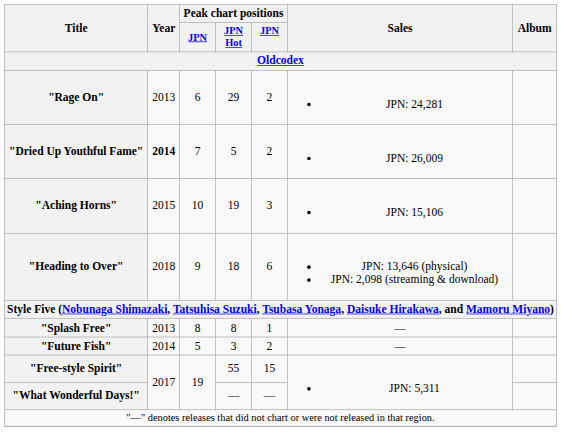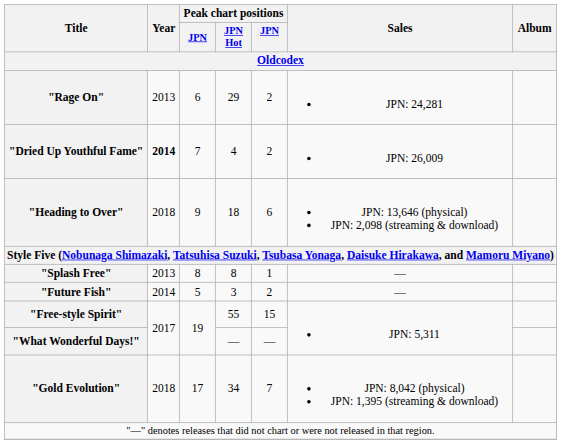 <table class="wikitable plainrowheaders" style="text-align:center;">
 <tr>
 <th scope="col" rowspan="2" style="width:12em;">Title</th>
 <th scope="col" rowspan="2">Year</th>
 <th scope="col" colspan="3">Peak chart positions</th>
 <th scope="col" rowspan="2">Sales<br></th>
 <th scope="col" rowspan="2">Album</th>
 </tr>
 <tr>
 <th scope="col" style="width:3em;font-size:90%;"><a href='#'>JPN</a><br></th>
 <th scope="col" style="width:3em;font-size:90%;"><a href='#'>JPN<br>Hot</a><br></th>
 <th scope="col" style="width:3em;font-size:90%;"><a href='#'>JPN<br></a><br></th>
 </tr>
 <tr>
 <th colspan="7"><a href='#'>Oldcodex</a></th>
 </tr>
 <tr>
 <th scope="row">"Rage On"</th>
 <td>2013</td>
 <td>6</td>
 <td>29</td>
 <td>2</td>
 <td><br><ul><li>JPN: 24,281</li></ul></td>
 <td></td>
 </tr>
 <tr>
 <th scope="row">"Dried Up Youthful Fame"</th>
 <td><strong>2014</strong></td>
 <td>7</td>
-<td>5</td>
+<td>4</td>
 <td>2</td>
 <td><br><ul><li>JPN: 26,009</li></ul></td>
-<td></td>
-</tr>
-<tr>
-<th scope="row">"Aching Horns"</th>
-<td>2015</td>
-<td>10</td>
-<td>19</td>
-<td>3</td>
-<td><br><ul><li>JPN: 15,106</li></ul></td>
 <td></td>
 </tr>
 <tr>
 <th scope="row">"Heading to Over"</th>
 <td>2018</td>
 <td>9</td>
 <td>18</td>
 <td>6</td>
 <td><br><ul><li>JPN: 13,646 (physical)</li><li>JPN: 2,098 (streaming & download)</li></ul></td>
 <td></td>
 </tr>
 <tr>
 <th colspan="7">Style Five (<a href='#'>Nobunaga Shimazaki</a>, <a href='#'>Tatsuhisa Suzuki</a>, <a href='#'>Tsubasa Yonaga</a>, <a href='#'>Daisuke Hirakawa</a>, and <a href='#'>Mamoru Miyano</a>)</th>
 </tr>
 <tr>
 <th scope="row">"Splash Free"</th>
 <td>2013</td>
 <td>8</td>
 <td>8</td>
 <td>1</td>
 <td>—</td>
 <td></td>
 </tr>
 <tr>
 <th scope="row">"Future Fish"</th>
 <td>2014</td>
 <td>5</td>
 <td>3</td>
 <td>2</td>
 <td>—</td>
 <td></td>
 </tr>
 <tr>
 <th scope="row">"Free-style Spirit"</th>
 <td rowspan="2">2017</td>
 <td rowspan="2">19</td>
 <td>55</td>
 <td>15</td>
 <td rowspan="2"><br><ul><li>JPN: 5,311</li></ul></td>
 <td></td>
 </tr>
 <tr>
 <th scope="row">"What Wonderful Days!"</th>
 <td>—</td>
 <td>—</td>
 <td></td>
 </tr>
 <tr>
+<th scope="row">"Gold Evolution"</th>
+<td>2018</td>
+<td>17</td>
+<td>34</td>
+<td>7</td>
+<td><br><ul><li>JPN: 8,042 (physical)</li><li>JPN: 1,395 (streaming & download)</li></ul></td>
+<td></td>
+</tr>
+<tr>
 <td colspan="7" style="font-size:90%;">"—" denotes releases that did not chart or were not released in that region.</td>
 </tr>
 <tr>
 </tr>
 </table>
